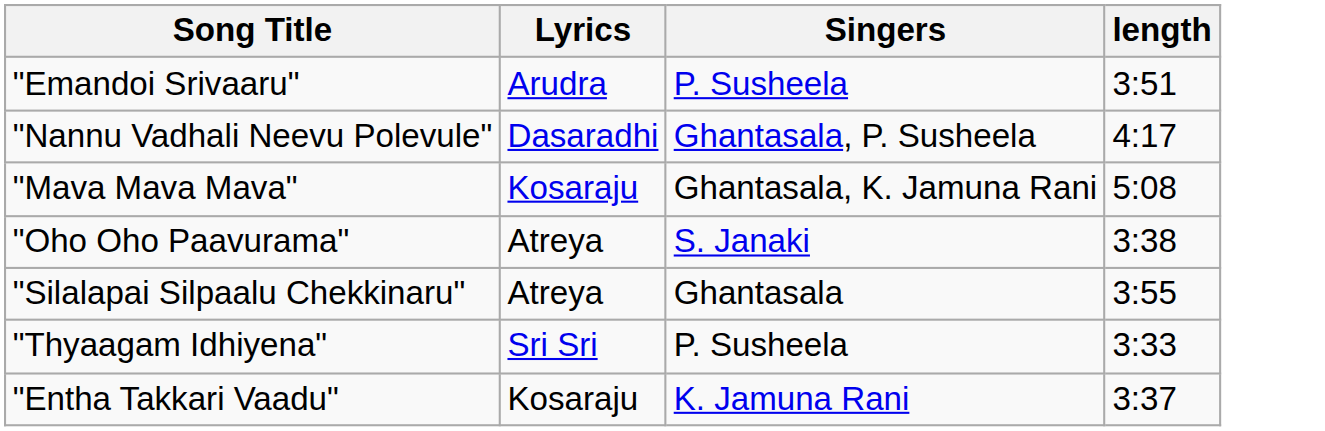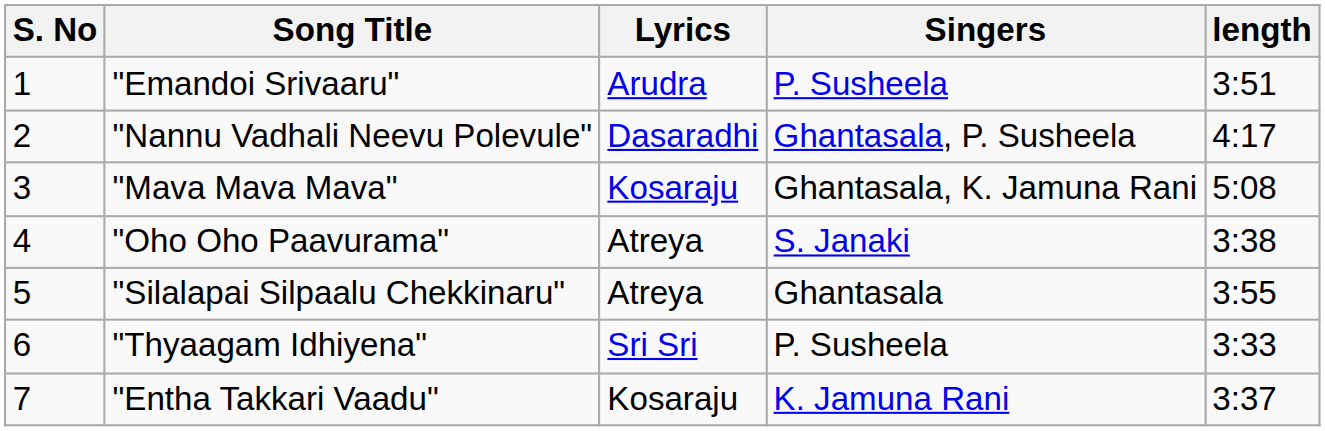 <table class="wikitable">
 <tr>
+<th>S. No</th>
 <th>Song Title</th>
 <th>Lyrics</th>
 <th>Singers</th>
 <th>length</th>
 </tr>
 <tr>
+<td>1</td>
 <td>"Emandoi Srivaaru"</td>
 <td><a href='#'>Arudra</a></td>
 <td><a href='#'>P. Susheela</a></td>
 <td>3:51</td>
 </tr>
 <tr>
+<td>2</td>
 <td>"Nannu Vadhali Neevu Polevule"</td>
 <td><a href='#'>Dasaradhi</a></td>
 <td><a href='#'>Ghantasala</a>, P. Susheela</td>
 <td>4:17</td>
 </tr>
 <tr>
+<td>3</td>
 <td>"Mava Mava Mava"</td>
 <td><a href='#'>Kosaraju</a></td>
 <td>Ghantasala, K. Jamuna Rani</td>
 <td>5:08</td>
 </tr>
 <tr>
+<td>4</td>
 <td>"Oho Oho Paavurama"</td>
 <td>Atreya</td>
 <td><a href='#'>S. Janaki</a></td>
 <td>3:38</td>
 </tr>
 <tr>
+<td>5</td>
 <td>"Silalapai Silpaalu Chekkinaru"</td>
 <td>Atreya</td>
 <td>Ghantasala</td>
 <td>3:55</td>
 </tr>
 <tr>
+<td>6</td>
 <td>"Thyaagam Idhiyena"</td>
 <td><a href='#'>Sri Sri</a></td>
 <td>P. Susheela</td>
 <td>3:33</td>
 </tr>
 <tr>
+<td>7</td>
 <td>"Entha Takkari Vaadu"</td>
 <td>Kosaraju</td>
 <td><a href='#'>K. Jamuna Rani</a></td>
 <td>3:37</td>
 </tr>
 </table>
